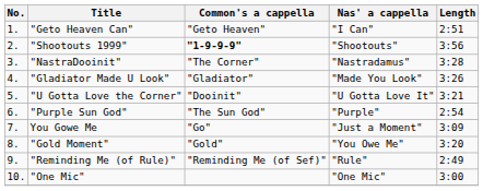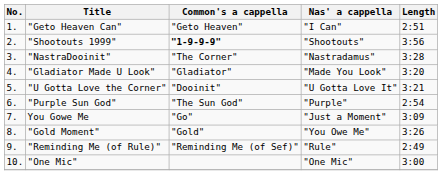 <table class="wikitable">
 <tr>
 <th scope="col">No.</th>
 <th scope="col">Title</th>
 <th scope="col">Common's a cappella</th>
 <th scope="col">Nas' a cappella</th>
 <th scope="col">Length</th>
 </tr>
 <tr>
 <td>1.</td>
 <td scope="row">"Geto Heaven Can"</td>
 <td>"Geto Heaven"</td>
 <td>"I Can"</td>
 <td>2:51</td>
 </tr>
 <tr>
 <td>2.</td>
 <td scope="row">"Shootouts 1999"</td>
 <td><strong>"1-9-9-9"</strong></td>
 <td>"Shootouts"</td>
 <td>3:56</td>
 </tr>
 <tr>
 <td>3.</td>
 <td scope="row">"NastraDooinit"</td>
 <td>"The Corner"</td>
 <td>"Nastradamus"</td>
 <td>3:28</td>
 </tr>
 <tr>
 <td>4.</td>
 <td scope="row">"Gladiator Made U Look"</td>
 <td>"Gladiator"</td>
 <td>"Made You Look"</td>
-<td>3:26</td>
+<td>3:20</td>
 </tr>
 <tr>
 <td>5.</td>
 <td scope="row">"U Gotta Love the Corner"</td>
 <td>"Dooinit"</td>
 <td>"U Gotta Love It"</td>
 <td>3:21</td>
 </tr>
 <tr>
 <td>6.</td>
 <td scope="row">"Purple Sun God"</td>
 <td>"The Sun God"</td>
 <td>"Purple"</td>
 <td>2:54</td>
 </tr>
 <tr>
 <td>7.</td>
 <td scope="row">You Gowe Me</td>
 <td>"Go"</td>
 <td>"Just a Moment"</td>
 <td>3:09</td>
 </tr>
 <tr>
 <td>8.</td>
 <td scope="row">"Gold Moment"</td>
 <td>"Gold"</td>
 <td>"You Owe Me"</td>
-<td>3:20</td>
+<td>3:26</td>
 </tr>
 <tr>
 <td>9.</td>
 <td scope="row">"Reminding Me (of Rule)"</td>
 <td>"Reminding Me (of Sef)"</td>
 <td>"Rule"</td>
 <td>2:49</td>
 </tr>
 <tr>
 <td>10.</td>
 <td scope="row">"One Mic"</td>
 <td></td>
 <td>"One Mic"</td>
 <td>3:00</td>
 </tr>
 <tr>
 </tr>
 </table>
